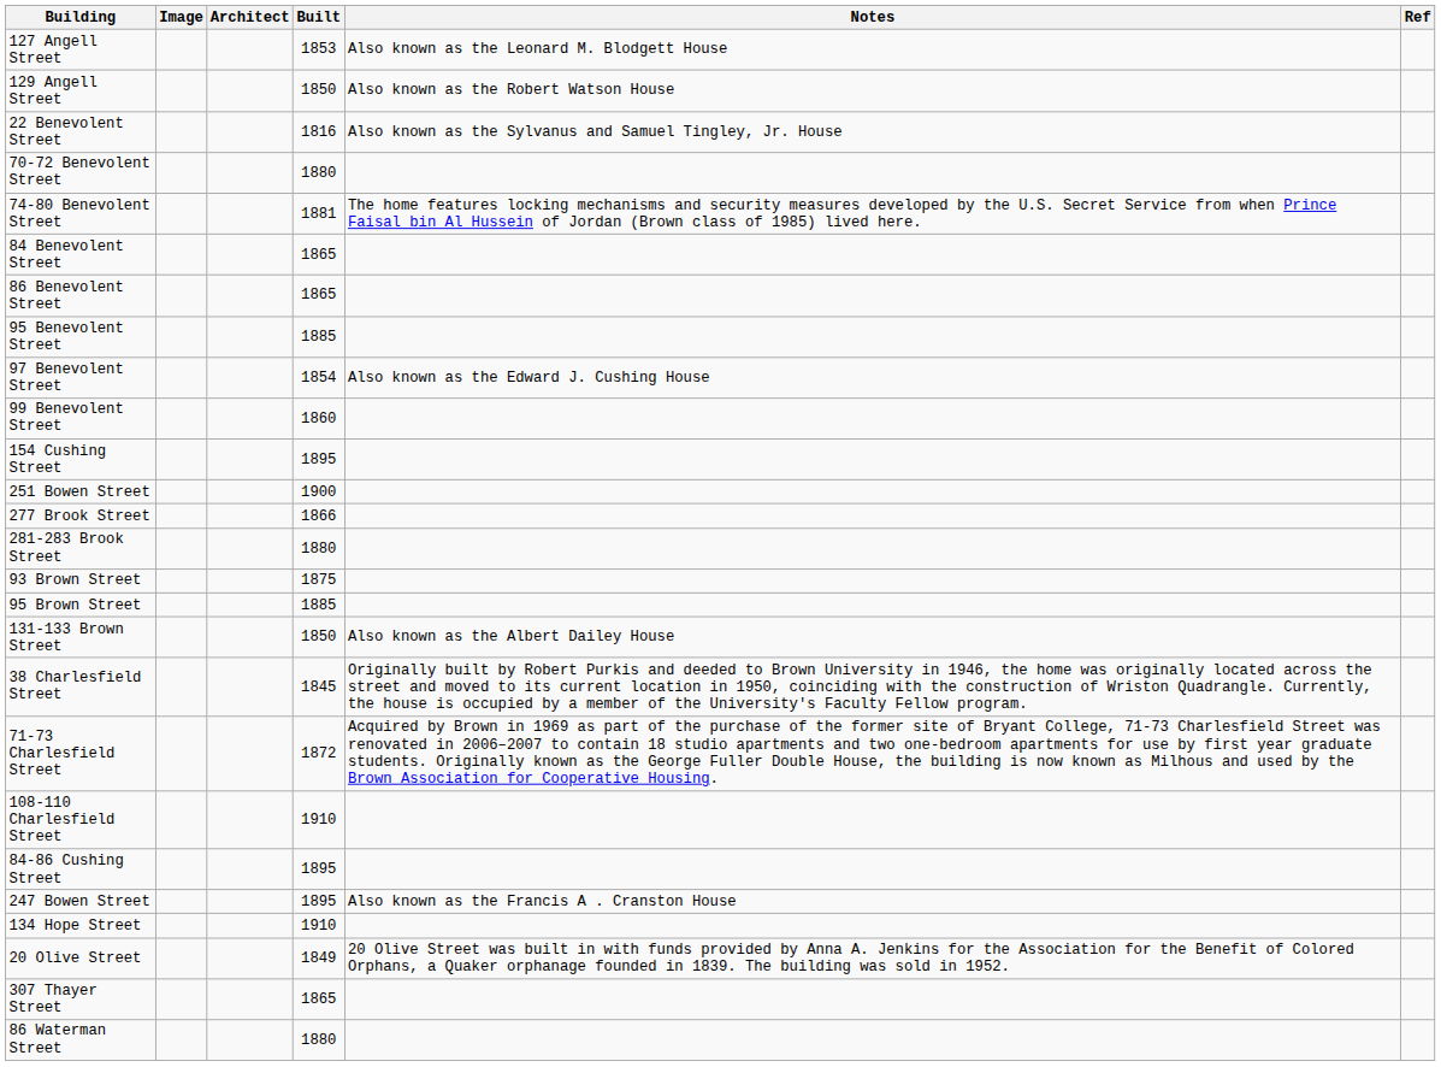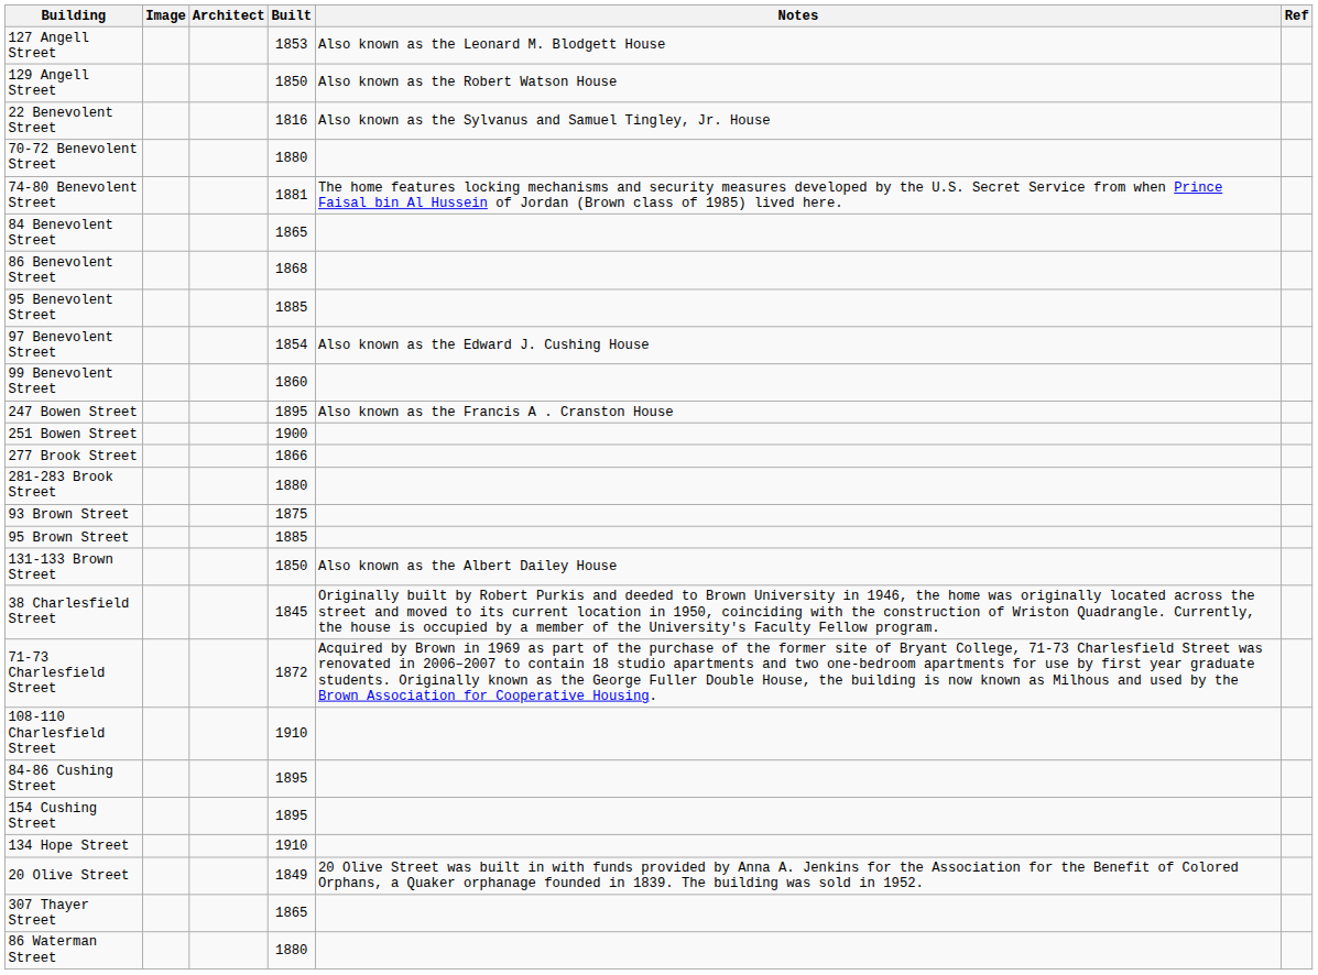 <table class="wikitable sortable" style="width:100%">
 <tr>
 <th>Building</th>
 <th class="unsortable">Image</th>
 <th>Architect</th>
 <th>Built</th>
 <th class="unsortable">Notes</th>
 <th class="unsortable">Ref</th>
 </tr>
 <tr>
 <td>127 Angell Street</td>
 <td align="center"></td>
 <td></td>
 <td align="center">1853</td>
 <td>Also known as the Leonard M. Blodgett House</td>
 <td align="center"></td>
 </tr>
 <tr>
 <td>129 Angell Street</td>
 <td align="center"></td>
 <td></td>
 <td align="center">1850</td>
 <td>Also known as the Robert Watson House</td>
 <td align="center"></td>
 </tr>
 <tr>
 <td>22 Benevolent Street</td>
 <td align="center"></td>
 <td></td>
 <td align="center">1816</td>
 <td>Also known as the Sylvanus and Samuel Tingley, Jr. House</td>
 <td align="center"></td>
 </tr>
 <tr>
 <td>70-72 Benevolent Street</td>
 <td align="center"></td>
 <td></td>
 <td align="center">1880</td>
 <td></td>
 <td align="center"></td>
 </tr>
 <tr>
 <td>74-80 Benevolent Street</td>
 <td align="center"></td>
 <td></td>
 <td align="center">1881</td>
 <td>The home features locking mechanisms and security measures developed by the U.S. Secret Service from when <a href='#'>Prince Faisal bin Al Hussein</a> of Jordan (Brown class of 1985) lived here.</td>
 <td align="center"></td>
 </tr>
 <tr>
 <td>84 Benevolent Street</td>
 <td align="center"></td>
 <td></td>
 <td align="center">1865</td>
 <td></td>
 <td align="center"></td>
 </tr>
 <tr>
 <td>86 Benevolent Street</td>
 <td align="center"></td>
 <td></td>
-<td align="center">1865</td>
+<td align="center">1868</td>
 <td></td>
 <td align="center"></td>
 </tr>
 <tr>
 <td>95 Benevolent Street</td>
 <td align="center"></td>
 <td></td>
 <td align="center">1885</td>
 <td></td>
 <td align="center"></td>
 </tr>
 <tr>
 <td>97 Benevolent Street</td>
 <td align="center"></td>
 <td></td>
 <td align="center">1854</td>
 <td>Also known as the Edward J. Cushing House</td>
 <td align="center"></td>
 </tr>
 <tr>
 <td>99 Benevolent Street</td>
 <td align="center"></td>
 <td></td>
 <td align="center">1860</td>
 <td></td>
 <td align="center"></td>
 </tr>
 <tr>
-<td>154 Cushing Street</td>
+<td>247 Bowen Street</td>
 <td align="center"></td>
 <td></td>
 <td align="center">1895</td>
-<td></td>
+<td>Also known as the Francis A . Cranston House</td>
 <td align="center"></td>
 </tr>
 <tr>
 <td>251 Bowen Street</td>
 <td align="center"></td>
 <td></td>
 <td align="center">1900</td>
 <td></td>
 <td align="center"></td>
 </tr>
 <tr>
 <td>277 Brook Street</td>
 <td align="center"></td>
 <td></td>
 <td align="center">1866</td>
 <td></td>
 <td align="center"></td>
 </tr>
 <tr>
 <td>281-283 Brook Street</td>
 <td align="center"></td>
 <td></td>
 <td align="center">1880</td>
 <td></td>
 <td align="center"></td>
 </tr>
 <tr>
 <td>93 Brown Street</td>
 <td align="center"></td>
 <td></td>
 <td align="center">1875</td>
 <td></td>
 <td align="center"></td>
 </tr>
 <tr>
 <td>95 Brown Street</td>
 <td align="center"></td>
 <td></td>
 <td align="center">1885</td>
 <td></td>
 <td align="center"></td>
 </tr>
 <tr>
 <td>131-133 Brown Street</td>
 <td align="center"></td>
 <td></td>
 <td align="center">1850</td>
 <td>Also known as the Albert Dailey House</td>
 <td align="center"></td>
 </tr>
 <tr>
 <td>38 Charlesfield Street</td>
 <td align="center"></td>
 <td></td>
 <td align="center">1845</td>
 <td>Originally built by Robert Purkis and deeded to Brown University in 1946, the home was originally located across the street and moved to its current location in 1950, coinciding with the construction of Wriston Quadrangle. Currently, the house is occupied by a member of the University's Faculty Fellow program.</td>
 <td align="center"></td>
 </tr>
 <tr>
 <td>71-73 Charlesfield Street</td>
 <td align="center"></td>
 <td></td>
 <td align="center">1872</td>
 <td>Acquired by Brown in 1969 as part of the purchase of the former site of Bryant College, 71-73 Charlesfield Street was renovated in 2006–2007 to contain 18 studio apartments and two one-bedroom apartments for use by first year graduate students. Originally known as the George Fuller Double House, the building is now known as Milhous and used by the <a href='#'>Brown Association for Cooperative Housing</a>.</td>
 <td align="center"></td>
 </tr>
 <tr>
 <td>108-110 Charlesfield Street</td>
 <td align="center"></td>
 <td></td>
 <td align="center">1910</td>
 <td></td>
 <td align="center"></td>
 </tr>
 <tr>
 <td>84-86 Cushing Street</td>
 <td align="center"></td>
 <td></td>
 <td align="center">1895</td>
 <td></td>
 <td align="center"></td>
 </tr>
 <tr>
-<td>247 Bowen Street</td>
+<td>154 Cushing Street</td>
 <td align="center"></td>
 <td></td>
 <td align="center">1895</td>
-<td>Also known as the Francis A . Cranston House</td>
+<td></td>
 <td align="center"></td>
 </tr>
 <tr>
 <td>134 Hope Street</td>
 <td align="center"></td>
 <td></td>
 <td align="center">1910</td>
 <td></td>
 <td align="center"></td>
 </tr>
 <tr>
 <td>20 Olive Street</td>
 <td align="center"></td>
 <td></td>
 <td align="center">1849</td>
 <td>20 Olive Street was built in with funds provided by Anna A. Jenkins for the Association for the Benefit of Colored Orphans, a Quaker orphanage founded in 1839. The building was sold in 1952.</td>
 <td align="center"></td>
 </tr>
 <tr>
 <td>307 Thayer Street</td>
 <td align="center"></td>
 <td></td>
 <td align="center">1865</td>
 <td></td>
 <td align="center"></td>
 </tr>
 <tr>
 <td>86 Waterman Street</td>
 <td align="center"></td>
 <td></td>
 <td align="center">1880</td>
 <td></td>
 <td align="center"></td>
 </tr>
 </table>
